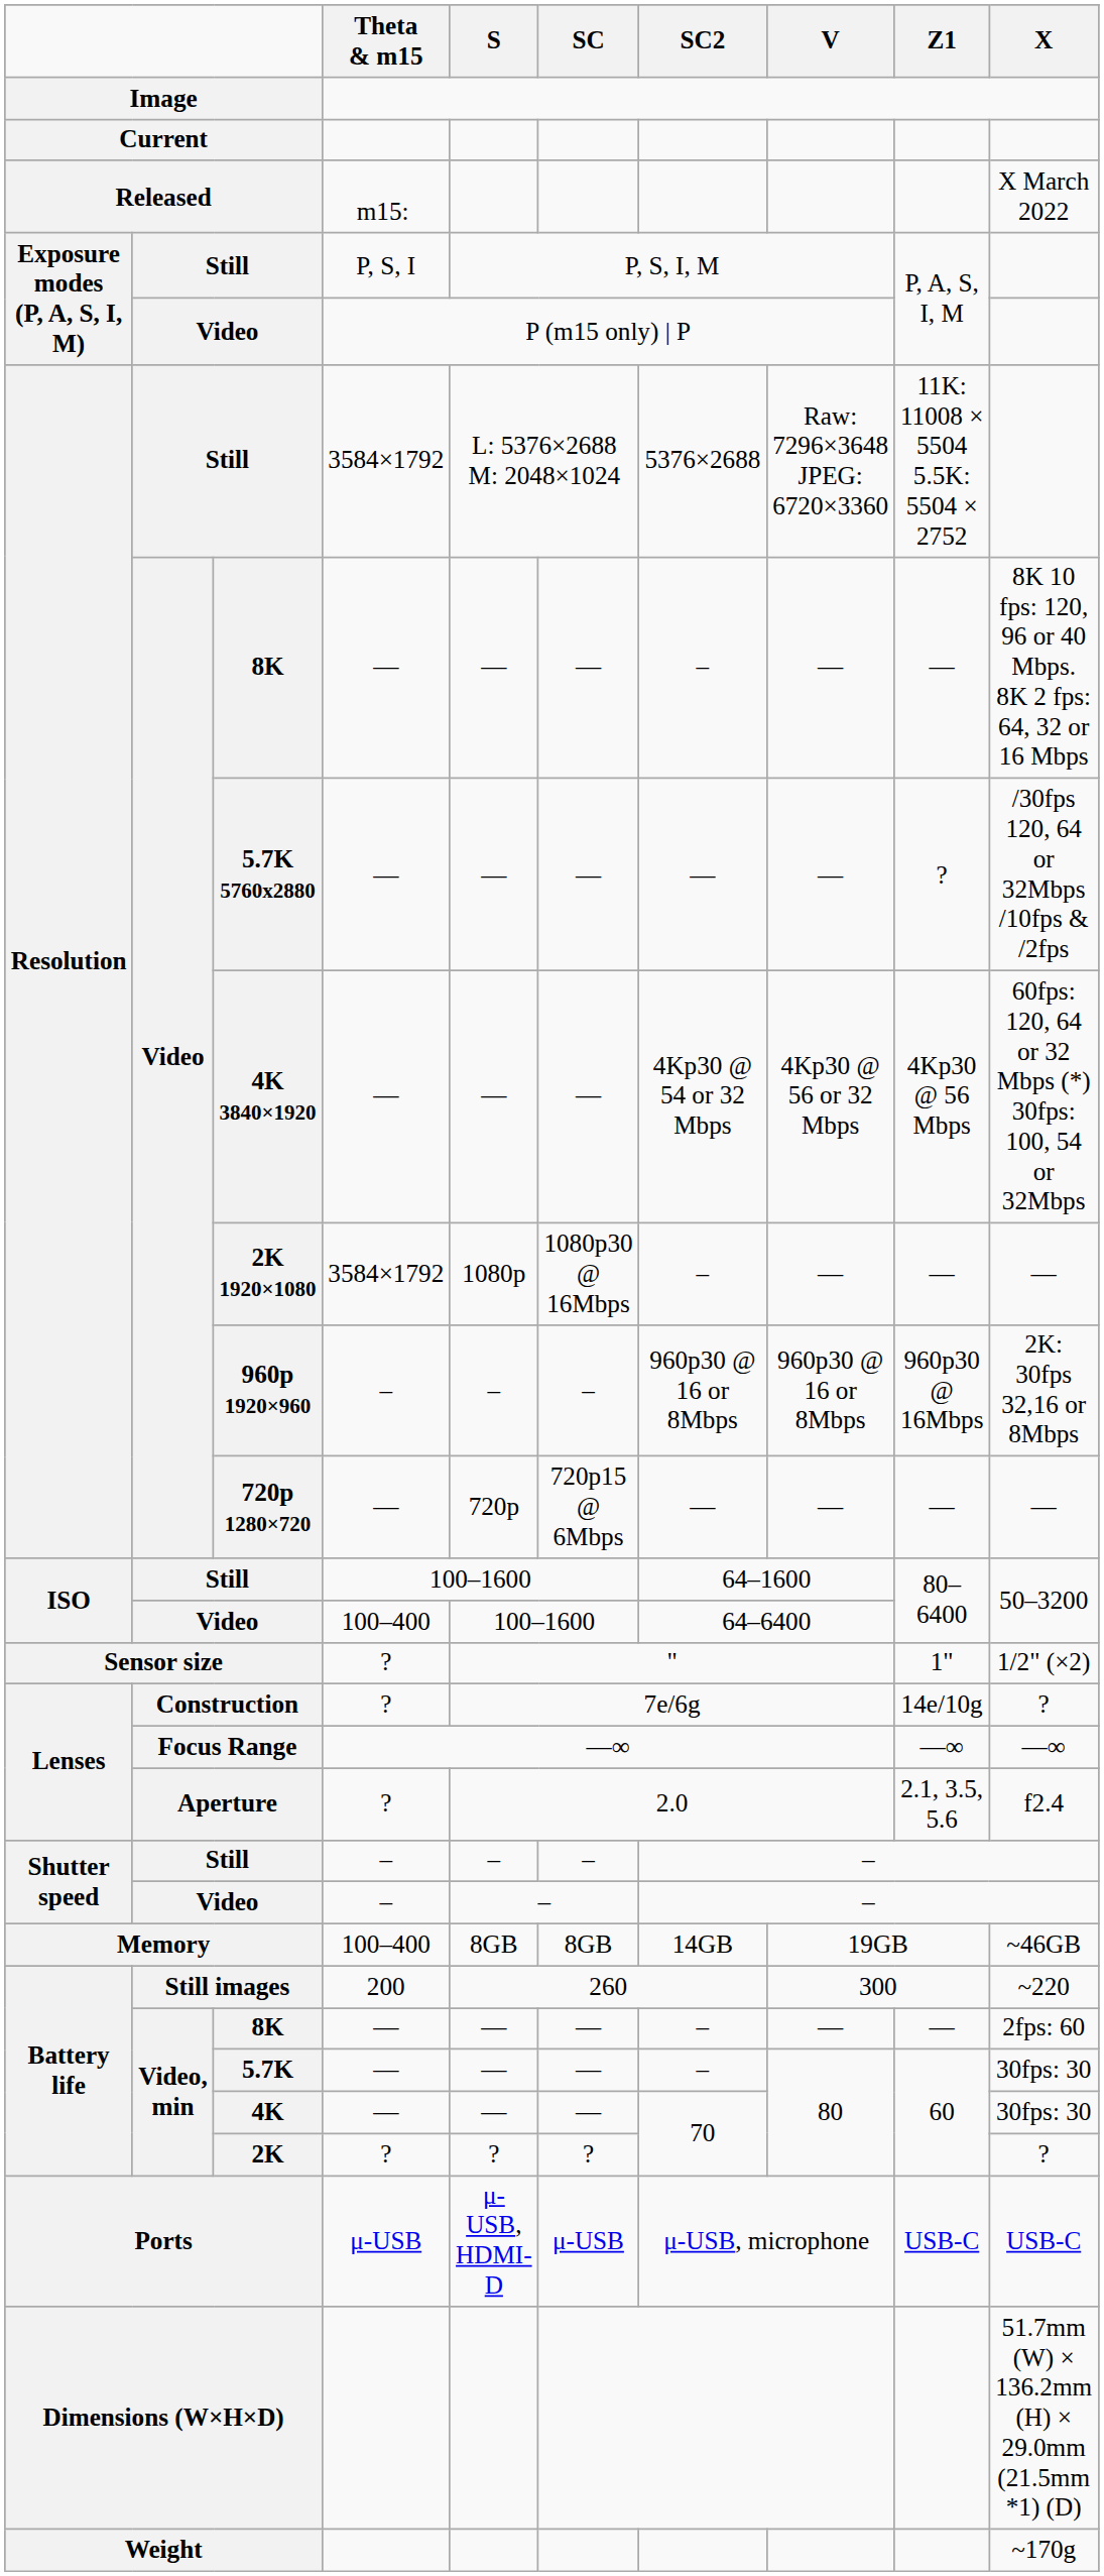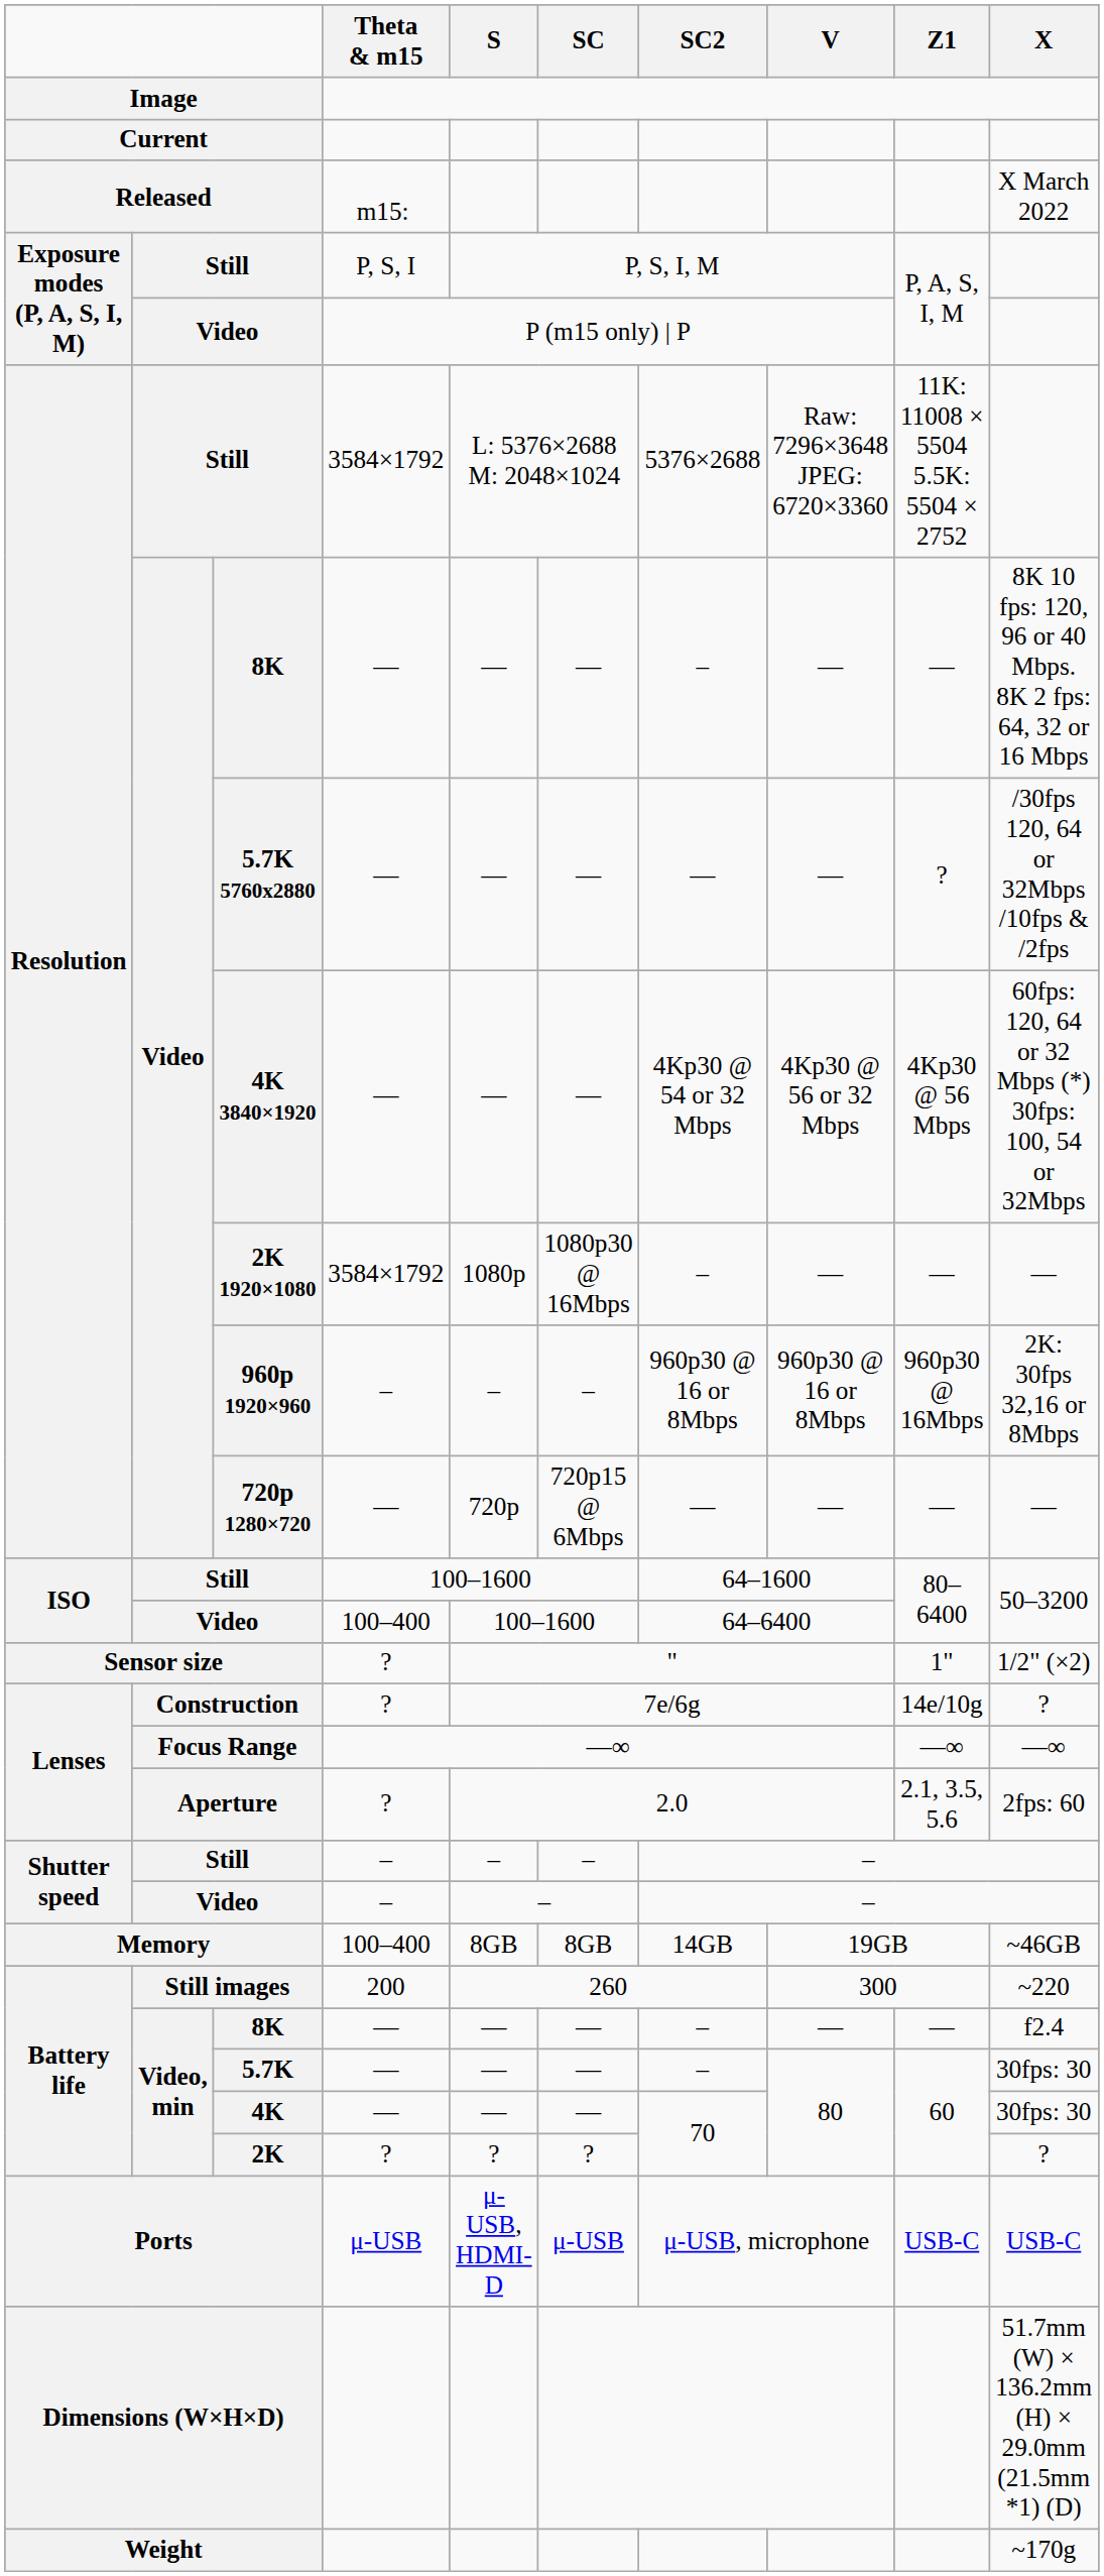 <table class="wikitable sortable" style="font-size:90%;text-align:center;">
 <tr>
 <td colspan=3> </td>
 <th>Theta<br>& m15</th>
 <th>S</th>
 <th>SC</th>
 <th>SC2</th>
 <th>V</th>
 <th>Z1</th>
 <th>X </th>
 </tr>
 <tr>
 <th colspan=3>Image</th>
 </tr>
 <tr>
 <th colspan=3>Current</th>
 <td></td>
 <td></td>
 <td></td>
 <td></td>
 <td></td>
 <td></td>
 <td></td>
 </tr>
 <tr>
 <th colspan=3>Released</th>
 <td><br>m15: </td>
 <td></td>
 <td></td>
 <td></td>
 <td></td>
 <td></td>
 <td>X March 2022</td>
 </tr>
 <tr>
 <th rowspan=2>Exposure modes<br>(P, A, S, I, M)</th>
 <th colspan=2>Still</th>
 <td>P, S, I</td>
 <td colspan=4>P, S, I, M</td>
 <td rowspan=2 >P, A, S, I, M</td>
 <td></td>
 </tr>
 <tr>
 <th colspan=2>Video</th>
 <td colspan=5>P (m15 only) | P</td>
 <td></td>
 </tr>
 <tr>
 <th rowspan="7">Resolution</th>
 <th colspan=2>Still</th>
 <td>3584×1792</td>
 <td colspan=2>L: 5376×2688<br>M: 2048×1024</td>
 <td>5376×2688</td>
 <td>Raw: 7296×3648<br>JPEG: 6720×3360</td>
 <td>11K: 11008 × 5504<br>5.5K: 5504 × 2752</td>
 </tr>
 <tr>
 <th rowspan="6">Video</th>
 <th>8K</th>
 <td>—</td>
 <td>—</td>
 <td>—</td>
 <td>–</td>
 <td>—</td>
 <td>—</td>
 <td>8K 10 fps: 120, 96 or 40 Mbps. 8K 2 fps: 64, 32 or 16 Mbps </td>
 </tr>
 <tr>
 <th>5.7K<br><small>5760x2880</small></th>
 <td>—</td>
 <td>—</td>
 <td>—</td>
 <td>—</td>
 <td>—</td>
 <td>?</td>
 <td> /30fps 120, 64 or 32Mbps<br>/10fps & /2fps</td>
 </tr>
 <tr>
 <th>4K<br><small>3840×1920</small></th>
 <td>—</td>
 <td>—</td>
 <td>—</td>
 <td>4Kp30 @ 54 or 32 Mbps</td>
 <td>4Kp30 @ 56 or 32 Mbps</td>
 <td>4Kp30 @ 56 Mbps</td>
 <td> 60fps: 120, 64 or 32 Mbps (*)<br>30fps:  100, 54 or 32Mbps</td>
 </tr>
 <tr>
 <th>2K<br><small>1920×1080</small></th>
 <td>3584×1792</td>
 <td>1080p</td>
 <td>1080p30 @ 16Mbps</td>
 <td>–</td>
 <td>—</td>
 <td>—</td>
 <td>—</td>
 </tr>
 <tr>
 <th>960p<br><small>1920×960</small></th>
 <td>–</td>
 <td>–</td>
 <td>–</td>
 <td>960p30 @ 16 or 8Mbps</td>
 <td>960p30 @ 16 or 8Mbps</td>
 <td>960p30 @ 16Mbps</td>
 <td>2K: 30fps 32,16 or 8Mbps</td>
 </tr>
 <tr>
 <th>720p<br><small>1280×720</small></th>
 <td>—</td>
 <td>720p</td>
 <td>720p15 @ 6Mbps</td>
 <td>—</td>
 <td>—</td>
 <td>—</td>
 <td>—</td>
 </tr>
 <tr>
 <th rowspan="2">ISO</th>
 <th colspan="2">Still</th>
 <td colspan="3">100–1600</td>
 <td colspan="2">64–1600</td>
 <td rowspan="2">80–6400</td>
 <td rowspan="2">50–3200</td>
 </tr>
 <tr>
 <th colspan=2>Video</th>
 <td>100–400</td>
 <td colspan=2>100–1600</td>
 <td colspan=2>64–6400</td>
 </tr>
 <tr>
 <th colspan=3>Sensor size</th>
 <td>?</td>
 <td colspan=4>"</td>
 <td>1"</td>
 <td>1/2" (×2)</td>
 </tr>
 <tr>
 <th rowspan=3>Lenses</th>
 <th colspan=2>Construction</th>
 <td>?</td>
 <td colspan=4>7e/6g</td>
 <td>14e/10g</td>
 <td>?</td>
 </tr>
 <tr>
 <th colspan=2>Focus Range</th>
 <td colspan=5>—∞</td>
 <td>—∞</td>
 <td>—∞</td>
 </tr>
 <tr>
 <th colspan=2>Aperture</th>
 <td>?</td>
 <td colspan=4>2.0</td>
 <td>2.1, 3.5, 5.6</td>
-<td>f2.4</td>
+<td>2fps: 60</td>
 </tr>
 <tr>
 <th rowspan=2>Shutter speed</th>
 <th colspan=2>Still</th>
 <td>–</td>
 <td>–</td>
 <td>–</td>
 <td colspan="4">–</td>
 </tr>
 <tr>
 <th colspan=2>Video</th>
 <td>–</td>
 <td colspan=2>–</td>
 <td colspan="4">–</td>
 </tr>
 <tr>
 <th colspan=3>Memory</th>
 <td>100–400</td>
 <td>8GB</td>
 <td>8GB</td>
 <td>14GB</td>
 <td colspan=2>19GB</td>
 <td>~46GB</td>
 </tr>
 <tr>
 <th rowspan="5">Battery life</th>
 <th colspan=2>Still images</th>
 <td>200</td>
 <td colspan=3>260</td>
 <td colspan=2>300</td>
 <td>~220</td>
 </tr>
 <tr>
 <th rowspan="4">Video, min</th>
 <th>8K</th>
 <td>—</td>
 <td>—</td>
 <td>—</td>
 <td>–</td>
 <td>—</td>
 <td>—</td>
-<td>2fps: 60</td>
+<td>f2.4</td>
 </tr>
 <tr>
 <th>5.7K</th>
 <td>—</td>
 <td>—</td>
 <td>—</td>
 <td>–</td>
 <td rowspan="3">80</td>
 <td rowspan="3">60</td>
 <td>30fps: 30</td>
 </tr>
 <tr>
 <th>4K</th>
 <td>—</td>
 <td>—</td>
 <td>—</td>
 <td rowspan="2">70</td>
 <td>30fps: 30</td>
 </tr>
 <tr>
 <th>2K</th>
 <td>?</td>
 <td>?</td>
 <td>?</td>
 <td>?</td>
 </tr>
 <tr>
 <th colspan="3">Ports</th>
 <td><a href='#'>μ-USB</a></td>
 <td><a href='#'>μ-USB</a>, <a href='#'>HDMI-D</a></td>
 <td><a href='#'>μ-USB</a></td>
 <td colspan="2"><a href='#'>μ-USB</a>, microphone</td>
 <td><a href='#'>USB-C</a></td>
 <td><a href='#'>USB-C</a></td>
 </tr>
 <tr>
 <th colspan=3>Dimensions (W×H×D)</th>
 <td></td>
 <td></td>
 <td colspan=3></td>
 <td></td>
 <td>51.7mm (W) × 136.2mm (H) × 29.0mm (21.5mm *1) (D)</td>
 </tr>
 <tr>
 <th colspan=3>Weight</th>
 <td></td>
 <td></td>
 <td></td>
 <td></td>
 <td></td>
 <td></td>
 <td>~170g</td>
 </tr>
 </table>
